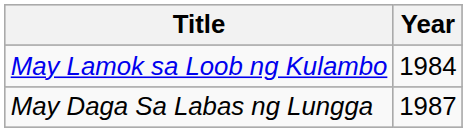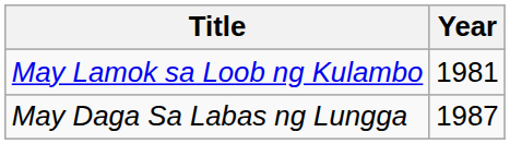 <table class="wikitable">
 <tr>
 <th>Title</th>
 <th>Year</th>
 </tr>
 <tr>
 <td><em><a href='#'>May Lamok sa Loob ng Kulambo</a></em></td>
-<td>1984</td>
+<td>1981</td>
 </tr>
 <tr>
 <td><em>May Daga Sa Labas ng Lungga</em></td>
 <td>1987</td>
 </tr>
 </table>
